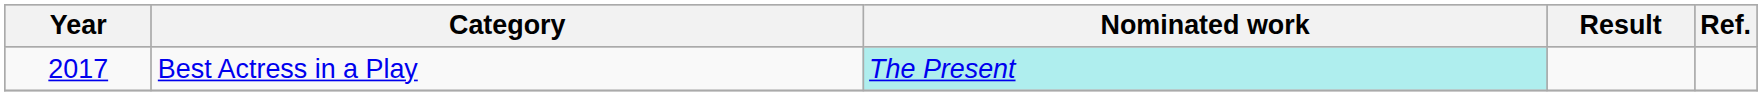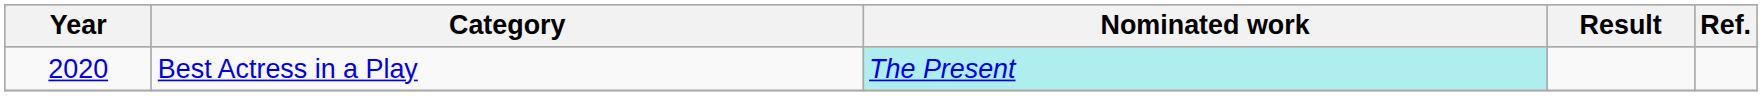 <table class=wikitable>
 <tr>
 <th scope="col" style="width:5em;">Year</th>
 <th scope="col" style="width:26em;">Category</th>
 <th scope="col" style="width:25em;">Nominated work</th>
 <th scope="col" style="width:5em;">Result</th>
 <th>Ref.</th>
 </tr>
 <tr>
-<td style="text-align:center;"><a href='#'>2017</a></td>
+<td style="text-align:center;"><a href='#'>2020</a></td>
 <td><a href='#'>Best Actress in a Play</a></td>
 <td style="background: paleturquoise;"><em><a href='#'>The Present</a></em></td>
 <td></td>
 <td style="text-align:center;"></td>
 </tr>
 <tr>
 </tr>
 </table>
